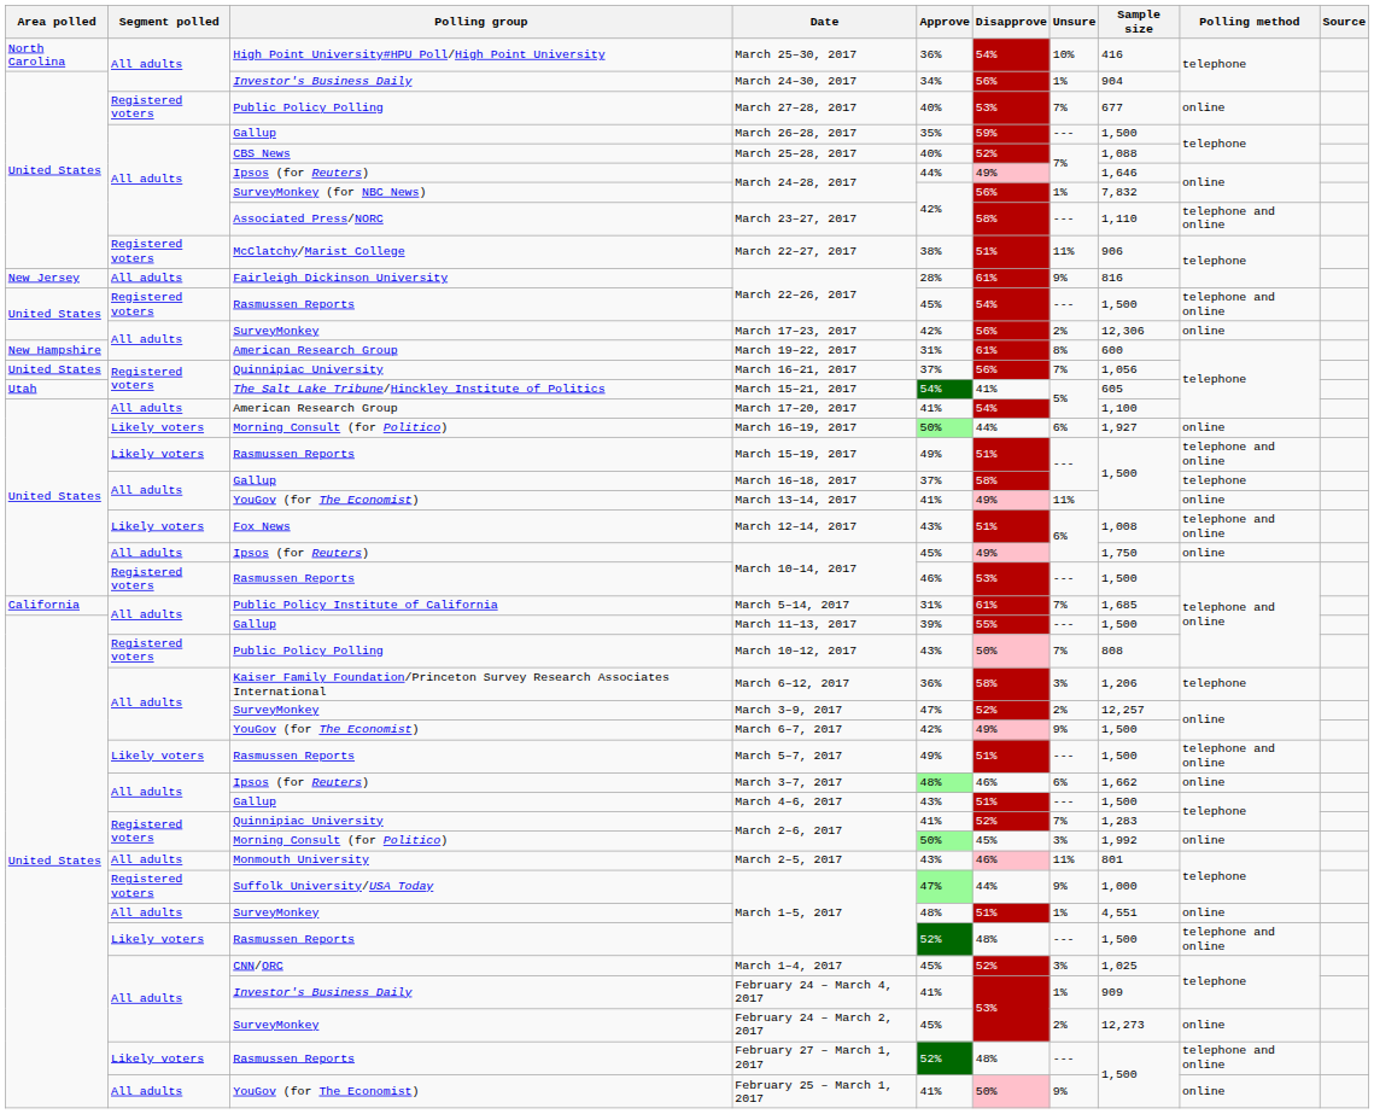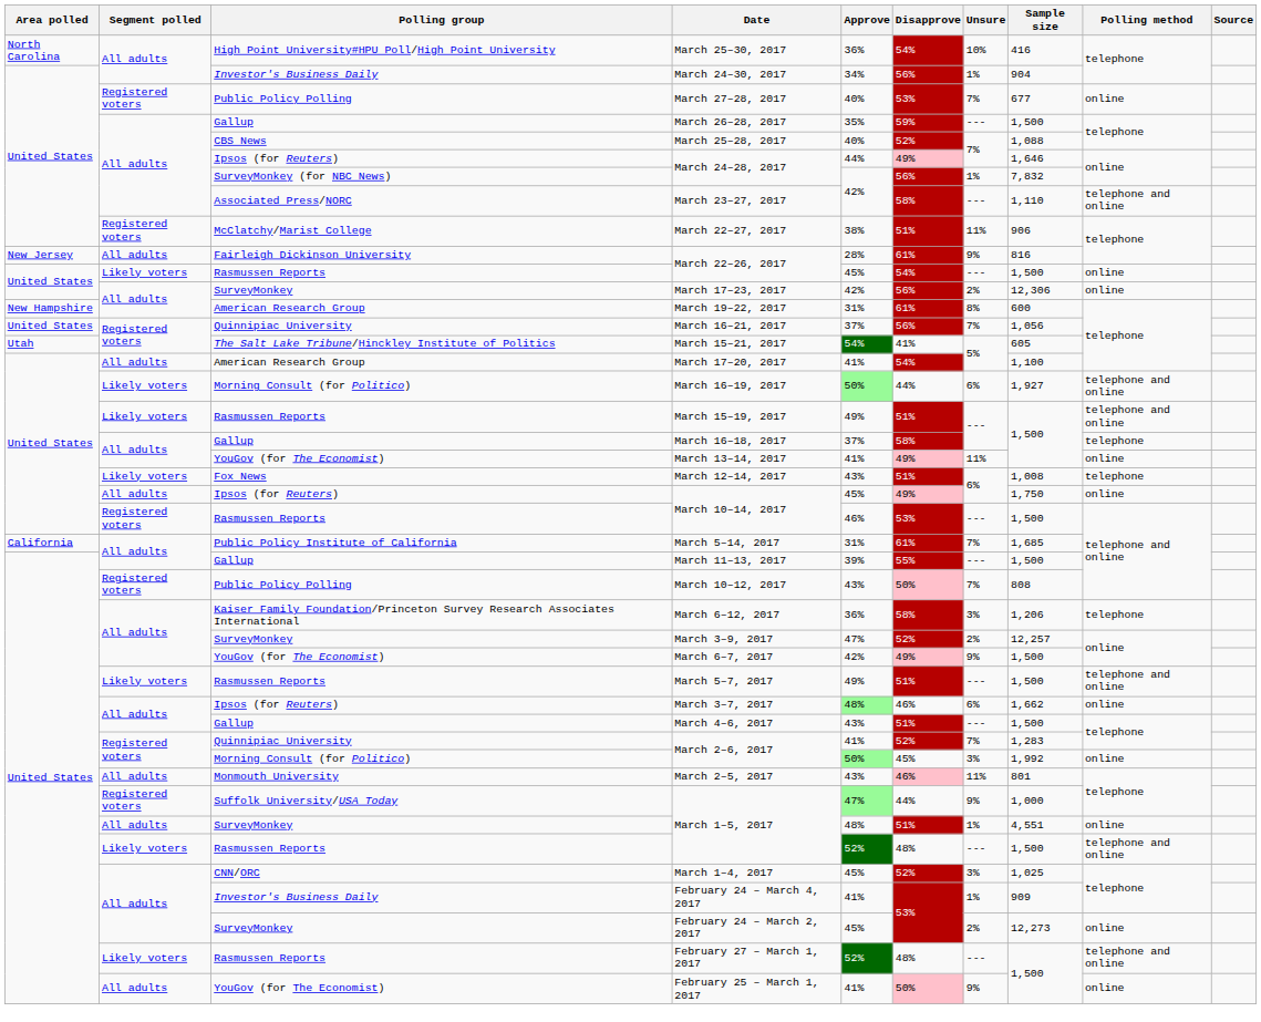 <table class="wikitable sortable" style="width: 75%">
 <tr>
 <th>Area polled</th>
 <th>Segment polled</th>
 <th>Polling group</th>
 <th>Date</th>
 <th>Approve</th>
 <th>Disapprove</th>
 <th>Unsure</th>
 <th>Sample size</th>
 <th>Polling method</th>
 <th>Source</th>
 </tr>
 <tr>
 <td> <a href='#'>North Carolina</a></td>
 <td rowspan="2"><a href='#'>All adults</a></td>
 <td><a href='#'>High Point University#HPU Poll</a>/<a href='#'>High Point University</a></td>
 <td>March 25–30, 2017</td>
 <td>36%</td>
 <td style="background:#B60000; color: white">54%</td>
 <td>10%</td>
 <td>416</td>
 <td rowspan="2">telephone</td>
 <td></td>
 </tr>
 <tr>
 <td rowspan="8"> <a href='#'>United States</a></td>
 <td><em><a href='#'>Investor's Business Daily</a></em></td>
 <td>March 24–30, 2017</td>
 <td>34%</td>
 <td style="background:#B60000; color: white">56%</td>
 <td>1%</td>
 <td>904</td>
 <td></td>
 </tr>
 <tr>
 <td><a href='#'>Registered voters</a></td>
 <td><a href='#'>Public Policy Polling</a></td>
 <td>March 27–28, 2017</td>
 <td>40%</td>
 <td style="background:#B60000; color: white">53%</td>
 <td>7%</td>
 <td>677</td>
 <td>online</td>
 <td></td>
 </tr>
 <tr>
 <td rowspan="5"><a href='#'>All adults</a></td>
 <td><a href='#'>Gallup</a></td>
 <td>March 26–28, 2017</td>
 <td>35%</td>
 <td style="background:#B60000; color: white">59%</td>
 <td>---</td>
 <td>1,500</td>
 <td rowspan="2">telephone</td>
 <td></td>
 </tr>
 <tr>
 <td><a href='#'>CBS News</a></td>
 <td>March 25–28, 2017</td>
 <td>40%</td>
 <td style="background:#B60000; color: white">52%</td>
 <td rowspan="2">7%</td>
 <td>1,088</td>
 <td></td>
 </tr>
 <tr>
 <td><a href='#'>Ipsos</a> (for <em><a href='#'>Reuters</a></em>)</td>
 <td rowspan="2">March 24–28, 2017</td>
 <td>44%</td>
 <td style="background: pink; color: black">49%</td>
 <td>1,646</td>
 <td rowspan="2">online</td>
 <td></td>
 </tr>
 <tr>
 <td><a href='#'>SurveyMonkey</a> (for <a href='#'>NBC News</a>)</td>
 <td rowspan="2">42%</td>
 <td style="background:#B60000; color: white">56%</td>
 <td>1%</td>
 <td>7,832</td>
 <td></td>
 </tr>
 <tr>
 <td><a href='#'>Associated Press</a>/<a href='#'>NORC</a></td>
 <td>March 23–27, 2017</td>
 <td style="background:#B60000; color: white">58%</td>
 <td>---</td>
 <td>1,110</td>
 <td>telephone and online</td>
 <td></td>
 </tr>
 <tr>
 <td><a href='#'>Registered voters</a></td>
 <td><a href='#'>McClatchy</a>/<a href='#'>Marist College</a></td>
 <td>March 22–27, 2017</td>
 <td>38%</td>
 <td style="background:#B60000; color: white">51%</td>
 <td>11%</td>
 <td>906</td>
 <td rowspan="2">telephone</td>
 <td></td>
 </tr>
 <tr>
 <td> <a href='#'>New Jersey</a></td>
 <td><a href='#'>All adults</a></td>
 <td><a href='#'>Fairleigh Dickinson University</a></td>
 <td rowspan="2">March 22–26, 2017</td>
 <td>28%</td>
 <td style="background:#B60000; color: white">61%</td>
 <td>9%</td>
 <td>816</td>
 <td></td>
 </tr>
 <tr>
 <td rowspan="2"> <a href='#'>United States</a></td>
-<td><a href='#'>Registered voters</a></td>
+<td><a href='#'>Likely voters</a></td>
 <td><a href='#'>Rasmussen Reports</a></td>
 <td>45%</td>
 <td style="background:#B60000; color: white">54%</td>
 <td>---</td>
 <td>1,500</td>
-<td>telephone and online</td>
+<td>online</td>
 <td></td>
 </tr>
 <tr>
 <td rowspan="2"><a href='#'>All adults</a></td>
 <td><a href='#'>SurveyMonkey</a></td>
 <td>March 17–23, 2017</td>
 <td>42%</td>
 <td style="background:#B60000; color: white">56%</td>
 <td>2%</td>
 <td>12,306</td>
 <td>online</td>
 <td></td>
 </tr>
 <tr>
 <td> <a href='#'>New Hampshire</a></td>
 <td><a href='#'>American Research Group</a></td>
 <td>March 19–22, 2017</td>
 <td>31%</td>
 <td style="background:#B60000; color: white">61%</td>
 <td>8%</td>
 <td>600</td>
 <td rowspan="4">telephone</td>
 <td></td>
 </tr>
 <tr>
 <td> <a href='#'>United States</a></td>
 <td rowspan="2"><a href='#'>Registered voters</a></td>
 <td><a href='#'>Quinnipiac University</a></td>
 <td>March 16–21, 2017</td>
 <td>37%</td>
 <td style="background:#B60000; color: white">56%</td>
 <td>7%</td>
 <td>1,056</td>
 <td></td>
 </tr>
 <tr>
 <td> <a href='#'>Utah</a></td>
 <td><em><a href='#'>The Salt Lake Tribune</a></em>/<a href='#'>Hinckley Institute of Politics</a></td>
 <td>March 15–21, 2017</td>
 <td style="background:#006800; color: white">54%</td>
 <td>41%</td>
 <td rowspan="2">5%</td>
 <td>605</td>
 <td></td>
 </tr>
 <tr>
 <td rowspan="8"> <a href='#'>United States</a></td>
 <td><a href='#'>All adults</a></td>
 <td>American Research Group</td>
 <td>March 17–20, 2017</td>
 <td>41%</td>
 <td style="background:#B60000; color: white">54%</td>
 <td>1,100</td>
 <td></td>
 </tr>
 <tr>
 <td><a href='#'>Likely voters</a></td>
 <td><a href='#'>Morning Consult</a> (for <em><a href='#'>Politico</a></em>)</td>
 <td>March 16–19, 2017</td>
 <td style="background: PaleGreen; color: black">50%</td>
 <td>44%</td>
 <td>6%</td>
 <td>1,927</td>
-<td>online</td>
+<td>telephone and online</td>
 <td></td>
 </tr>
 <tr>
 <td><a href='#'>Likely voters</a></td>
 <td><a href='#'>Rasmussen Reports</a></td>
 <td>March 15–19, 2017</td>
 <td>49%</td>
 <td style="background:#B60000; color: white">51%</td>
 <td rowspan="2">---</td>
 <td rowspan="3">1,500</td>
 <td>telephone and online</td>
 <td></td>
 </tr>
 <tr>
 <td rowspan="2"><a href='#'>All adults</a></td>
 <td><a href='#'>Gallup</a></td>
 <td>March 16–18, 2017</td>
 <td>37%</td>
 <td style="background:#B60000; color: white">58%</td>
 <td>telephone</td>
 <td></td>
 </tr>
 <tr>
 <td><a href='#'>YouGov</a> (for <em><a href='#'>The Economist</a></em>)</td>
 <td>March 13–14, 2017</td>
 <td>41%</td>
 <td style="background: pink; color: black">49%</td>
 <td>11%</td>
 <td>online</td>
 <td></td>
 </tr>
 <tr>
 <td><a href='#'>Likely voters</a></td>
 <td><a href='#'>Fox News</a></td>
 <td>March 12–14, 2017</td>
 <td>43%</td>
 <td style="background:#B60000; color: white">51%</td>
 <td rowspan="2">6%</td>
 <td>1,008</td>
-<td>telephone and online</td>
+<td>telephone</td>
 <td></td>
 </tr>
 <tr>
 <td><a href='#'>All adults</a></td>
 <td><a href='#'>Ipsos</a> (for <em><a href='#'>Reuters</a></em>)</td>
 <td rowspan="2">March 10–14, 2017</td>
 <td>45%</td>
 <td style="background: pink; color: black">49%</td>
 <td>1,750</td>
 <td>online</td>
 <td></td>
 </tr>
 <tr>
 <td><a href='#'>Registered voters</a></td>
 <td><a href='#'>Rasmussen Reports</a></td>
 <td>46%</td>
 <td style="background:#B60000; color: white">53%</td>
 <td>---</td>
 <td>1,500</td>
 <td rowspan="4">telephone and online</td>
 <td></td>
 </tr>
 <tr>
 <td> <a href='#'>California</a></td>
 <td rowspan="2"><a href='#'>All adults</a></td>
 <td><a href='#'>Public Policy Institute of California</a></td>
 <td>March 5–14, 2017</td>
 <td>31%</td>
 <td style="background:#B60000; color: white">61%</td>
 <td>7%</td>
 <td>1,685</td>
 <td></td>
 </tr>
 <tr>
 <td rowspan="19"> <a href='#'>United States</a></td>
 <td><a href='#'>Gallup</a></td>
 <td>March 11–13, 2017</td>
 <td>39%</td>
 <td style="background:#B60000; color: white">55%</td>
 <td>---</td>
 <td>1,500</td>
 <td></td>
 </tr>
 <tr>
 <td><a href='#'>Registered voters</a></td>
 <td><a href='#'>Public Policy Polling</a></td>
 <td>March 10–12, 2017</td>
 <td>43%</td>
 <td style="background: pink; color: black">50%</td>
 <td>7%</td>
 <td>808</td>
 <td></td>
 </tr>
 <tr>
 <td rowspan="3"><a href='#'>All adults</a></td>
 <td><a href='#'>Kaiser Family Foundation</a>/Princeton Survey Research Associates International</td>
 <td>March 6–12, 2017</td>
 <td>36%</td>
 <td style="background:#B60000; color: white">58%</td>
 <td>3%</td>
 <td>1,206</td>
 <td>telephone</td>
 <td></td>
 </tr>
 <tr>
 <td><a href='#'>SurveyMonkey</a></td>
 <td>March 3–9, 2017</td>
 <td>47%</td>
 <td style="background:#B60000; color: white">52%</td>
 <td>2%</td>
 <td>12,257</td>
 <td rowspan="2">online</td>
 <td></td>
 </tr>
 <tr>
 <td><a href='#'>YouGov</a> (for <em><a href='#'>The Economist</a></em>)</td>
 <td>March 6–7, 2017</td>
 <td>42%</td>
 <td style="background: pink; color: black">49%</td>
 <td>9%</td>
 <td>1,500</td>
 <td></td>
 </tr>
 <tr>
 <td><a href='#'>Likely voters</a></td>
 <td><a href='#'>Rasmussen Reports</a></td>
 <td>March 5–7, 2017</td>
 <td>49%</td>
 <td style="background:#B60000; color: white">51%</td>
 <td>---</td>
 <td>1,500</td>
 <td>telephone and online</td>
 <td></td>
 </tr>
 <tr>
 <td rowspan="2"><a href='#'>All adults</a></td>
 <td><a href='#'>Ipsos</a> (for <em><a href='#'>Reuters</a></em>)</td>
 <td>March 3–7, 2017</td>
 <td style="background: PaleGreen; color: black">48%</td>
 <td>46%</td>
 <td>6%</td>
 <td>1,662</td>
 <td>online</td>
 <td></td>
 </tr>
 <tr>
 <td><a href='#'>Gallup</a></td>
 <td>March 4–6, 2017</td>
 <td>43%</td>
 <td style="background:#B60000; color: white">51%</td>
 <td>---</td>
 <td>1,500</td>
 <td rowspan="2">telephone</td>
 <td></td>
 </tr>
 <tr>
 <td rowspan="2"><a href='#'>Registered voters</a></td>
 <td><a href='#'>Quinnipiac University</a></td>
 <td rowspan="2">March 2–6, 2017</td>
 <td>41%</td>
 <td style="background:#B60000; color: white">52%</td>
 <td>7%</td>
 <td>1,283</td>
 <td></td>
 </tr>
 <tr>
 <td><a href='#'>Morning Consult</a> (for <em><a href='#'>Politico</a></em>)</td>
 <td style="background: PaleGreen; color: black">50%</td>
 <td>45%</td>
 <td>3%</td>
 <td>1,992</td>
 <td>online</td>
 <td></td>
 </tr>
 <tr>
 <td><a href='#'>All adults</a></td>
 <td><a href='#'>Monmouth University</a></td>
 <td>March 2–5, 2017</td>
 <td>43%</td>
 <td style="background: Pink; color: black">46%</td>
 <td>11%</td>
 <td>801</td>
 <td rowspan="2">telephone</td>
 <td></td>
 </tr>
 <tr>
 <td><a href='#'>Registered voters</a></td>
 <td><a href='#'>Suffolk University</a>/<em><a href='#'>USA Today</a></em></td>
 <td rowspan="3">March 1–5, 2017</td>
 <td style="background: PaleGreen; color: black">47%</td>
 <td>44%</td>
 <td>9%</td>
 <td>1,000</td>
 <td></td>
 </tr>
 <tr>
 <td><a href='#'>All adults</a></td>
 <td><a href='#'>SurveyMonkey</a></td>
 <td>48%</td>
 <td style="background:#B60000; color: white">51%</td>
 <td>1%</td>
 <td>4,551</td>
 <td>online</td>
 <td></td>
 </tr>
 <tr>
 <td><a href='#'>Likely voters</a></td>
 <td><a href='#'>Rasmussen Reports</a></td>
 <td style="background:#006800; color: white">52%</td>
 <td>48%</td>
 <td>---</td>
 <td>1,500</td>
 <td>telephone and online</td>
 <td></td>
 </tr>
 <tr>
 <td rowspan="3"><a href='#'>All adults</a></td>
 <td><a href='#'>CNN</a>/<a href='#'>ORC</a></td>
 <td>March 1–4, 2017</td>
 <td>45%</td>
 <td style="background:#B60000; color: white">52%</td>
 <td>3%</td>
 <td>1,025</td>
 <td rowspan="2">telephone</td>
 <td></td>
 </tr>
 <tr>
 <td><em><a href='#'>Investor's Business Daily</a></em></td>
 <td>February 24 – March 4, 2017</td>
 <td>41%</td>
 <td rowspan="2" style="background:#B60000; color: white">53%</td>
 <td>1%</td>
 <td>909</td>
 <td></td>
 </tr>
 <tr>
 <td><a href='#'>SurveyMonkey</a></td>
 <td>February 24 – March 2, 2017</td>
 <td>45%</td>
 <td>2%</td>
 <td>12,273</td>
 <td>online</td>
 <td></td>
 </tr>
 <tr>
 <td><a href='#'>Likely voters</a></td>
 <td><a href='#'>Rasmussen Reports</a></td>
 <td>February 27 – March 1, 2017</td>
 <td style="background:#006800; color: white">52%</td>
 <td>48%</td>
 <td>---</td>
 <td rowspan="2">1,500</td>
 <td>telephone and online</td>
 <td></td>
 </tr>
 <tr>
 <td><a href='#'>All adults</a></td>
 <td><a href='#'>YouGov</a> (for <a href='#'>The Economist</a>)</td>
 <td>February 25 – March 1, 2017</td>
 <td>41%</td>
 <td style="background: pink; color: black">50%</td>
 <td>9%</td>
 <td>online</td>
 <td></td>
 </tr>
 </table>
